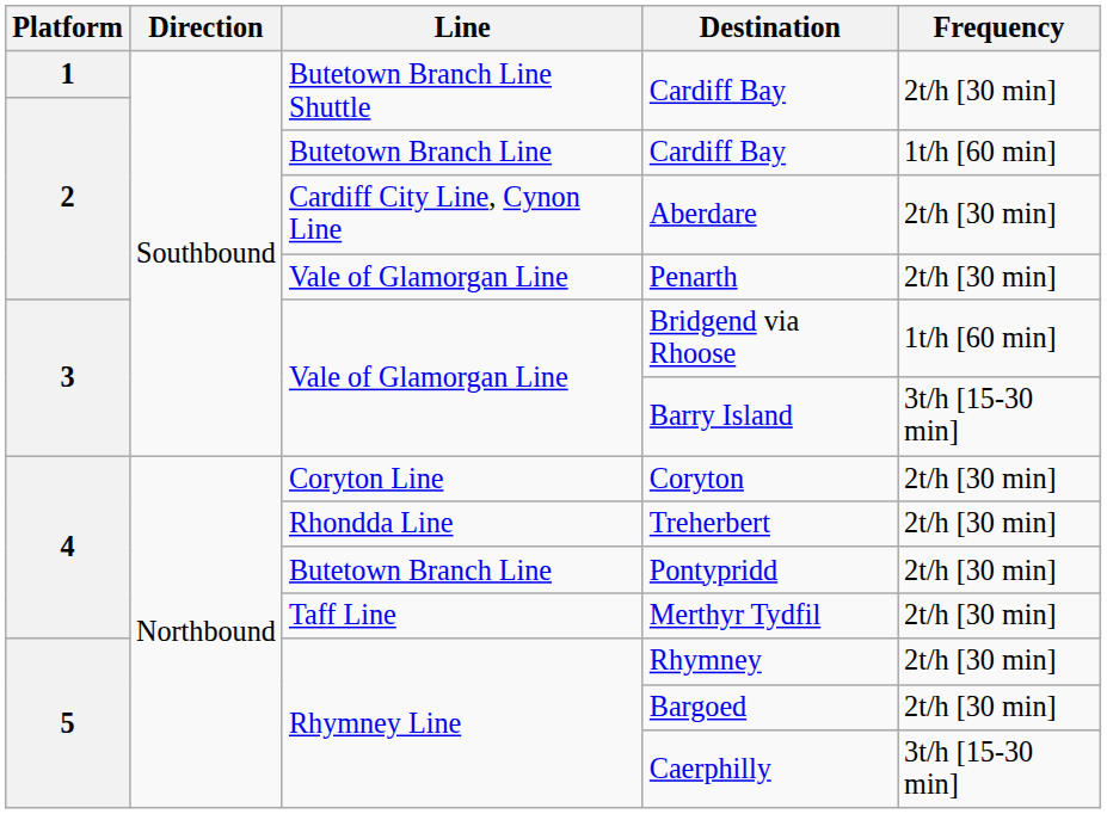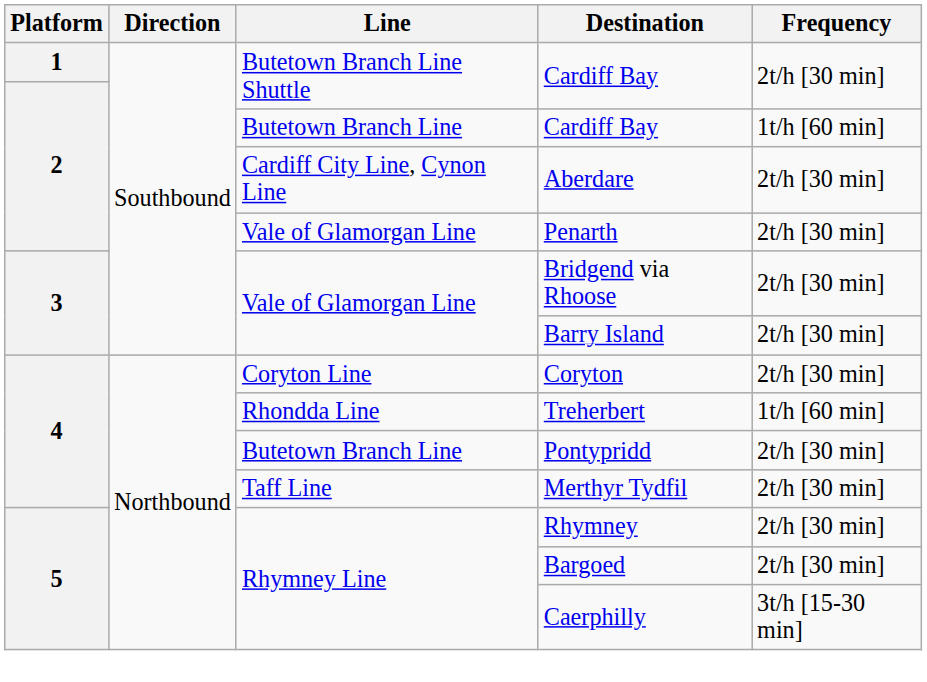 <table class="wikitable sortable">
 <tr>
 <th>Platform</th>
 <th>Direction</th>
 <th>Line</th>
 <th>Destination</th>
 <th>Frequency</th>
 </tr>
 <tr>
 <th>1</th>
 <td rowspan="7">Southbound</td>
 <td rowspan="2"><a href='#'>Butetown Branch Line</a> <a href='#'>Shuttle</a></td>
 <td rowspan="2"><a href='#'>Cardiff Bay</a></td>
 <td rowspan="2">2t/h [30 min]</td>
 </tr>
 <tr>
 <th rowspan="4">2</th>
 </tr>
 <tr>
 <td><a href='#'>Butetown Branch Line</a></td>
 <td><a href='#'>Cardiff Bay</a></td>
 <td>1t/h [60 min]</td>
 </tr>
 <tr>
 <td><a href='#'>Cardiff City Line</a>, <a href='#'>Cynon Line</a></td>
 <td><a href='#'>Aberdare</a></td>
 <td>2t/h [30 min]</td>
 </tr>
 <tr>
 <td><a href='#'>Vale of Glamorgan Line</a></td>
 <td><a href='#'>Penarth</a></td>
 <td>2t/h [30 min]</td>
 </tr>
 <tr>
 <th rowspan="2">3</th>
 <td rowspan="2"><a href='#'>Vale of Glamorgan Line</a></td>
 <td><a href='#'>Bridgend</a> via <a href='#'>Rhoose</a></td>
-<td>1t/h [60 min]</td>
+<td>2t/h [30 min]</td>
 </tr>
 <tr>
 <td><a href='#'>Barry Island</a></td>
-<td>3t/h [15-30 min]</td>
+<td>2t/h [30 min]</td>
 </tr>
 <tr>
 <th rowspan="4">4</th>
 <td rowspan="7">Northbound</td>
 <td><a href='#'>Coryton Line</a></td>
 <td><a href='#'>Coryton</a></td>
 <td>2t/h [30 min]</td>
 </tr>
 <tr>
 <td><a href='#'>Rhondda Line</a></td>
 <td><a href='#'>Treherbert</a></td>
-<td>2t/h [30 min]</td>
+<td>1t/h [60 min]</td>
 </tr>
 <tr>
 <td><a href='#'>Butetown Branch Line</a></td>
 <td><a href='#'>Pontypridd</a></td>
 <td>2t/h [30 min]</td>
 </tr>
 <tr>
 <td><a href='#'>Taff Line</a></td>
 <td><a href='#'>Merthyr Tydfil</a></td>
 <td>2t/h [30 min]</td>
 </tr>
 <tr>
 <th rowspan="3">5</th>
 <td rowspan="3"><a href='#'>Rhymney Line</a></td>
 <td><a href='#'>Rhymney</a></td>
 <td>2t/h [30 min]</td>
 </tr>
 <tr>
 <td><a href='#'>Bargoed</a></td>
 <td>2t/h [30 min]</td>
 </tr>
 <tr>
 <td><a href='#'>Caerphilly</a></td>
 <td>3t/h [15-30 min]</td>
 </tr>
 </table>
